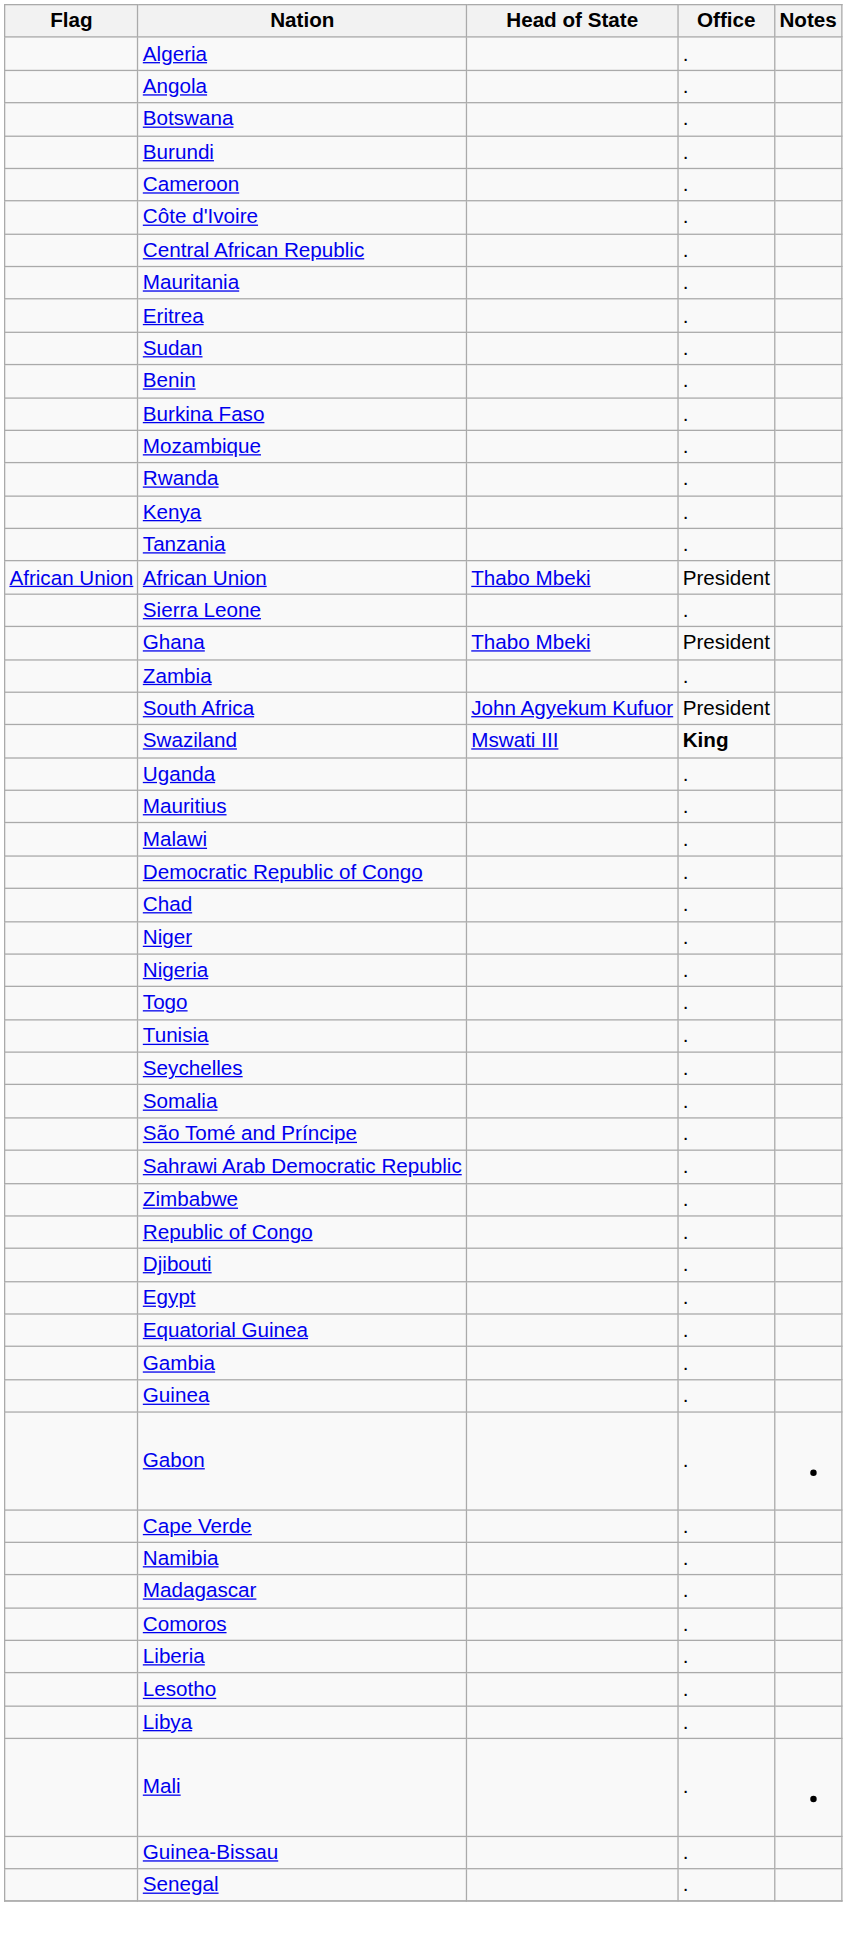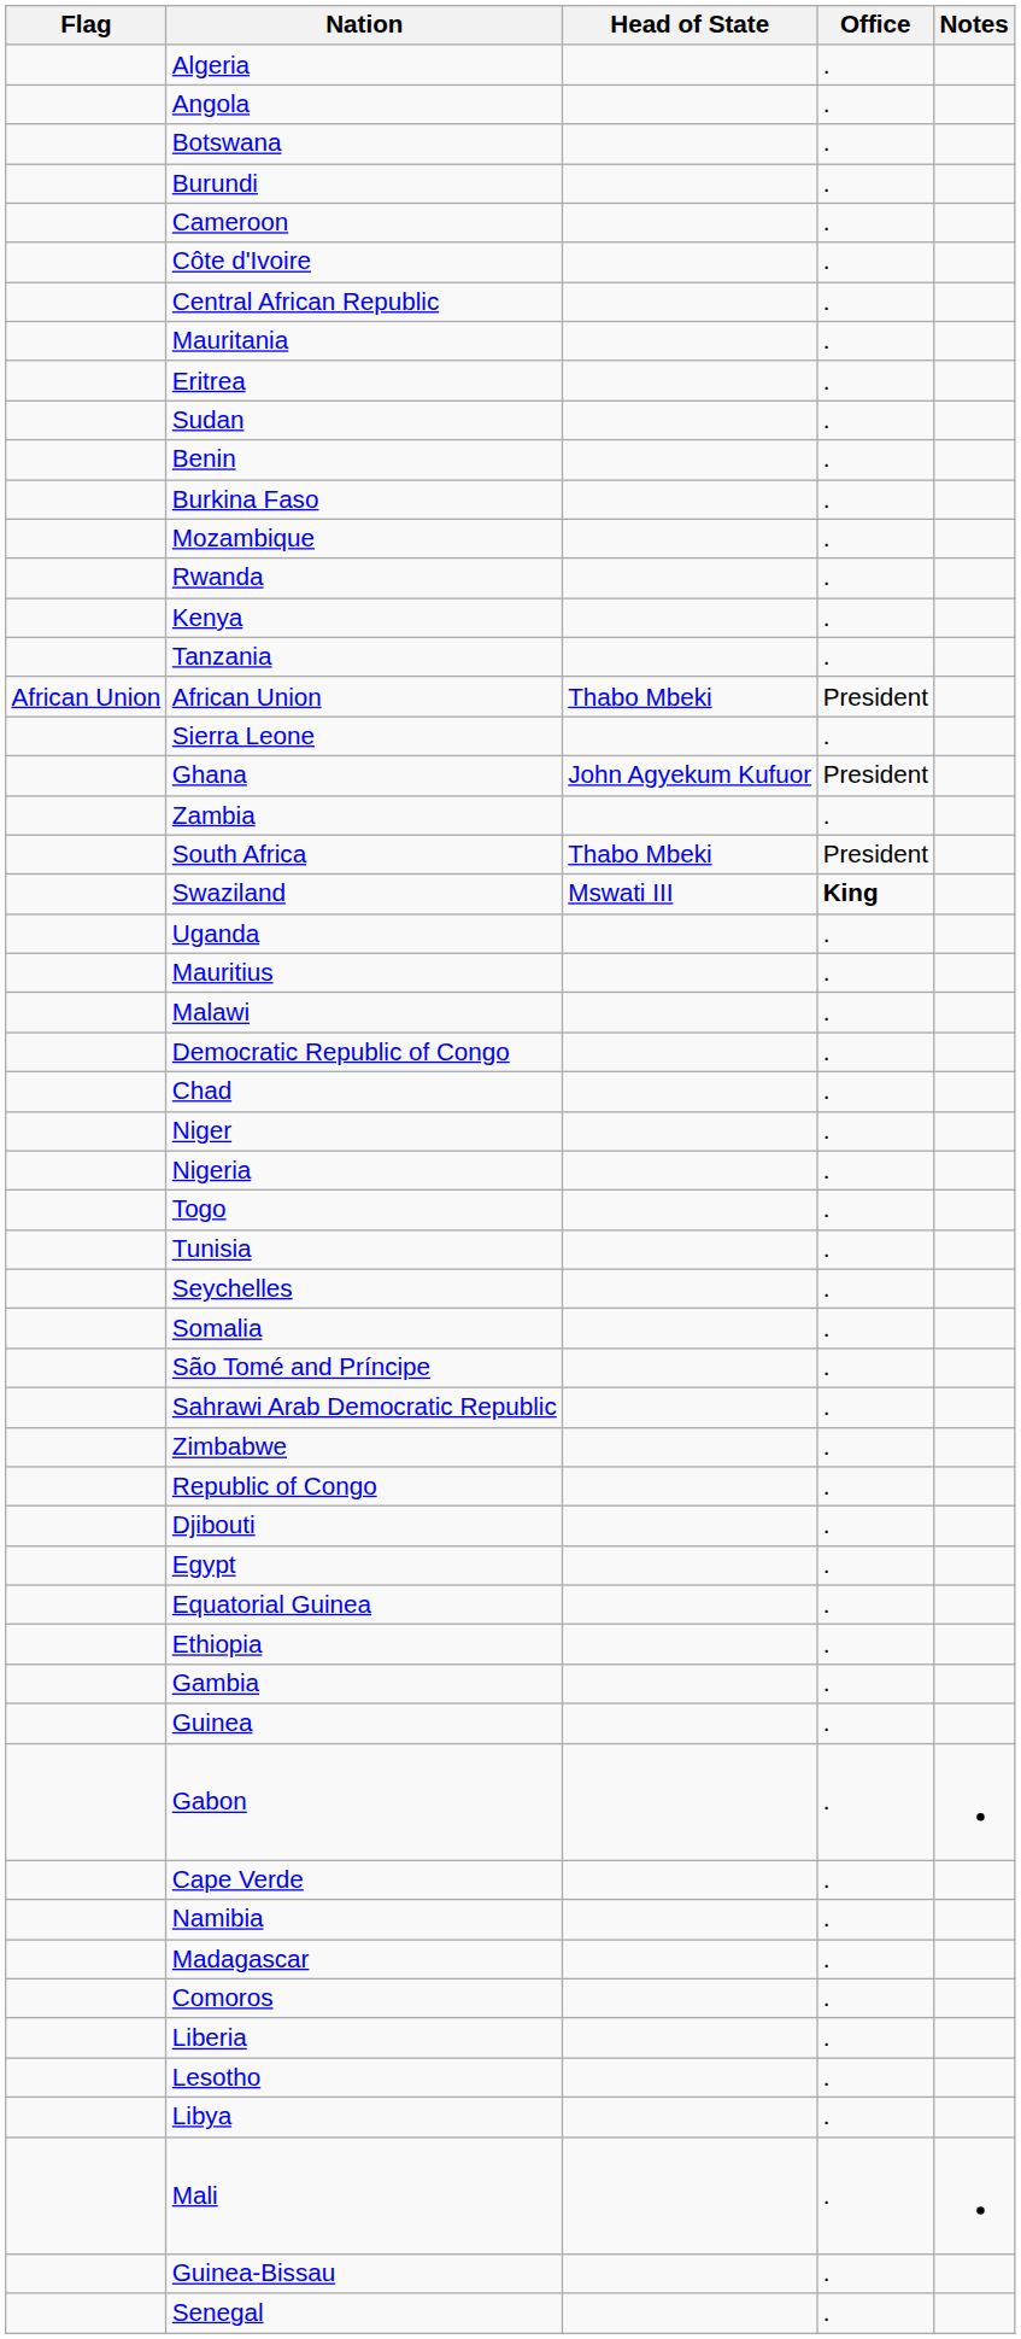 <table class="wikitable sortable">
 <tr>
 <th>Flag</th>
 <th>Nation</th>
 <th>Head of State</th>
 <th>Office</th>
 <th>Notes</th>
 </tr>
 <tr>
 <td></td>
 <td><a href='#'>Algeria</a></td>
 <td></td>
 <td>.</td>
 <td></td>
 </tr>
 <tr>
 <td></td>
 <td><a href='#'>Angola</a></td>
 <td></td>
 <td>.</td>
 <td></td>
 </tr>
 <tr>
 <td></td>
 <td><a href='#'>Botswana</a></td>
 <td></td>
 <td>.</td>
 <td></td>
 </tr>
 <tr>
 <td></td>
 <td><a href='#'>Burundi</a></td>
 <td></td>
 <td>.</td>
 <td></td>
 </tr>
 <tr>
 <td></td>
 <td><a href='#'>Cameroon</a></td>
 <td></td>
 <td>.</td>
 <td></td>
 </tr>
 <tr>
 <td></td>
 <td><a href='#'>Côte d'Ivoire</a></td>
 <td></td>
 <td>.</td>
 <td></td>
 </tr>
 <tr>
 <td></td>
 <td><a href='#'>Central African Republic</a></td>
 <td></td>
 <td>.</td>
 <td></td>
 </tr>
 <tr>
 <td></td>
 <td><a href='#'>Mauritania</a></td>
 <td></td>
 <td>.</td>
 <td></td>
 </tr>
 <tr>
 <td></td>
 <td><a href='#'>Eritrea</a></td>
 <td></td>
 <td>.</td>
 <td></td>
 </tr>
 <tr>
 <td></td>
 <td><a href='#'>Sudan</a></td>
 <td></td>
 <td>.</td>
 <td></td>
 </tr>
 <tr>
 <td></td>
 <td><a href='#'>Benin</a></td>
 <td></td>
 <td>.</td>
 <td></td>
 </tr>
 <tr>
 <td></td>
 <td><a href='#'>Burkina Faso</a></td>
 <td></td>
 <td>.</td>
 <td></td>
 </tr>
 <tr>
 <td></td>
 <td><a href='#'>Mozambique</a></td>
 <td></td>
 <td>.</td>
 <td></td>
 </tr>
 <tr>
 <td></td>
 <td><a href='#'>Rwanda</a></td>
 <td></td>
 <td>.</td>
 <td></td>
 </tr>
 <tr>
 <td></td>
 <td><a href='#'>Kenya</a></td>
 <td></td>
 <td>.</td>
 <td></td>
 </tr>
 <tr>
 <td></td>
 <td><a href='#'>Tanzania</a></td>
 <td></td>
 <td>.</td>
 <td></td>
 </tr>
 <tr>
 <td><a href='#'>African Union</a></td>
 <td><a href='#'>African Union</a></td>
 <td><a href='#'>Thabo Mbeki</a></td>
 <td>President</td>
 <td></td>
 </tr>
 <tr>
 <td></td>
 <td><a href='#'>Sierra Leone</a></td>
 <td></td>
 <td>.</td>
 <td></td>
 </tr>
 <tr>
 <td></td>
 <td><a href='#'>Ghana</a></td>
-<td><a href='#'>Thabo Mbeki</a></td>
+<td><a href='#'>John Agyekum Kufuor</a></td>
 <td>President</td>
 <td></td>
 </tr>
 <tr>
 <td></td>
 <td><a href='#'>Zambia</a></td>
 <td></td>
 <td>.</td>
 <td></td>
 </tr>
 <tr>
 <td></td>
 <td><a href='#'>South Africa</a></td>
-<td><a href='#'>John Agyekum Kufuor</a></td>
+<td><a href='#'>Thabo Mbeki</a></td>
 <td>President</td>
 <td></td>
 </tr>
 <tr>
 <td></td>
 <td><a href='#'>Swaziland</a></td>
 <td><a href='#'>Mswati III</a></td>
 <td><strong>King</strong></td>
 <td></td>
 </tr>
 <tr>
 <td></td>
 <td><a href='#'>Uganda</a></td>
 <td></td>
 <td>.</td>
 <td></td>
 </tr>
 <tr>
 <td></td>
 <td><a href='#'>Mauritius</a></td>
 <td></td>
 <td>.</td>
 <td></td>
 </tr>
 <tr>
 <td></td>
 <td><a href='#'>Malawi</a></td>
 <td></td>
 <td>.</td>
 <td></td>
 </tr>
 <tr>
 <td></td>
 <td><a href='#'>Democratic Republic of Congo</a></td>
 <td></td>
 <td>.</td>
 <td></td>
 </tr>
 <tr>
 <td></td>
 <td><a href='#'>Chad</a></td>
 <td></td>
 <td>.</td>
 <td></td>
 </tr>
 <tr>
 <td></td>
 <td><a href='#'>Niger</a></td>
 <td></td>
 <td>.</td>
 <td></td>
 </tr>
 <tr>
 <td></td>
 <td><a href='#'>Nigeria</a></td>
 <td></td>
 <td>.</td>
 <td></td>
 </tr>
 <tr>
 <td></td>
 <td><a href='#'>Togo</a></td>
 <td></td>
 <td>.</td>
 <td></td>
 </tr>
 <tr>
 <td></td>
 <td><a href='#'>Tunisia</a></td>
 <td></td>
 <td>.</td>
 <td></td>
 </tr>
 <tr>
 <td></td>
 <td><a href='#'>Seychelles</a></td>
 <td></td>
 <td>.</td>
 <td></td>
 </tr>
 <tr>
 <td></td>
 <td><a href='#'>Somalia</a></td>
 <td></td>
 <td>.</td>
 <td></td>
 </tr>
 <tr>
 <td></td>
 <td><a href='#'>São Tomé and Príncipe</a></td>
 <td></td>
 <td>.</td>
 <td></td>
 </tr>
 <tr>
 <td></td>
 <td><a href='#'>Sahrawi Arab Democratic Republic</a></td>
 <td></td>
 <td>.</td>
 <td></td>
 </tr>
 <tr>
 <td></td>
 <td><a href='#'>Zimbabwe</a></td>
 <td></td>
 <td>.</td>
 <td></td>
 </tr>
 <tr>
 <td></td>
 <td><a href='#'>Republic of Congo</a></td>
 <td></td>
 <td>.</td>
 <td></td>
 </tr>
 <tr>
 <td></td>
 <td><a href='#'>Djibouti</a></td>
 <td></td>
 <td>.</td>
 <td></td>
 </tr>
 <tr>
 <td></td>
 <td><a href='#'>Egypt</a></td>
 <td></td>
 <td>.</td>
 <td></td>
 </tr>
 <tr>
 <td></td>
 <td><a href='#'>Equatorial Guinea</a></td>
 <td></td>
 <td>.</td>
 <td></td>
 </tr>
 <tr>
 <td></td>
+<td><a href='#'>Ethiopia</a></td>
+<td></td>
+<td>.</td>
+<td></td>
+</tr>
+<tr>
+<td></td>
 <td><a href='#'>Gambia</a></td>
 <td></td>
 <td>.</td>
 <td></td>
 </tr>
 <tr>
 <td></td>
 <td><a href='#'>Guinea</a></td>
 <td></td>
 <td>.</td>
 <td></td>
 </tr>
 <tr>
 <td></td>
 <td><a href='#'>Gabon</a></td>
 <td></td>
 <td>.</td>
 <td><br><ul><li></li></ul></td>
 </tr>
 <tr>
 <td></td>
 <td><a href='#'>Cape Verde</a></td>
 <td></td>
 <td>.</td>
 <td></td>
 </tr>
 <tr>
 <td></td>
 <td><a href='#'>Namibia</a></td>
 <td></td>
 <td>.</td>
 <td></td>
 </tr>
 <tr>
 <td></td>
 <td><a href='#'>Madagascar</a></td>
 <td></td>
 <td>.</td>
 <td></td>
 </tr>
 <tr>
 <td></td>
 <td><a href='#'>Comoros</a></td>
 <td></td>
 <td>.</td>
 <td></td>
 </tr>
 <tr>
 <td></td>
 <td><a href='#'>Liberia</a></td>
 <td></td>
 <td>.</td>
 <td></td>
 </tr>
 <tr>
 <td></td>
 <td><a href='#'>Lesotho</a></td>
 <td></td>
 <td>.</td>
 <td></td>
 </tr>
 <tr>
 <td></td>
 <td><a href='#'>Libya</a></td>
 <td></td>
 <td>.</td>
 <td></td>
 </tr>
 <tr>
 <td></td>
 <td><a href='#'>Mali</a></td>
 <td></td>
 <td>.</td>
 <td><br><ul><li></li></ul></td>
 </tr>
 <tr>
 <td></td>
 <td><a href='#'>Guinea-Bissau</a></td>
 <td></td>
 <td>.</td>
 <td></td>
 </tr>
 <tr>
 <td></td>
 <td><a href='#'>Senegal</a></td>
 <td></td>
 <td>.</td>
 <td></td>
 </tr>
 <tr>
 </tr>
 </table>
